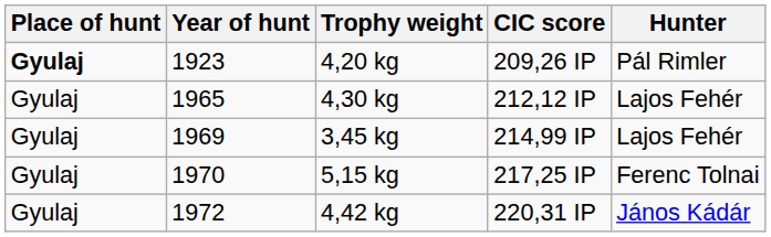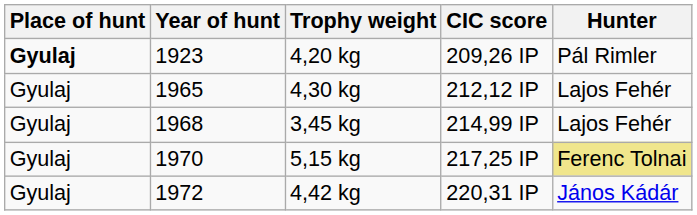 <table class="wikitable">
 <tr>
 <th>Place of hunt</th>
 <th>Year of hunt</th>
 <th>Trophy weight</th>
 <th>CIC score</th>
 <th>Hunter</th>
 </tr>
 <tr>
 <td><strong>Gyulaj</strong></td>
 <td>1923</td>
 <td>4,20 kg</td>
 <td>209,26 IP</td>
 <td>Pál Rimler</td>
 </tr>
 <tr>
 <td>Gyulaj</td>
 <td>1965</td>
 <td>4,30 kg</td>
 <td>212,12 IP</td>
 <td>Lajos Fehér</td>
 </tr>
 <tr>
 <td>Gyulaj</td>
-<td>1969</td>
+<td>1968</td>
 <td>3,45 kg</td>
 <td>214,99 IP</td>
 <td>Lajos Fehér</td>
 </tr>
 <tr>
 <td>Gyulaj</td>
 <td>1970</td>
 <td>5,15 kg</td>
 <td>217,25 IP</td>
-<td>Ferenc Tolnai</td>
+<td style="background: khaki;">Ferenc Tolnai</td>
 </tr>
 <tr>
 <td>Gyulaj</td>
 <td>1972</td>
 <td>4,42 kg</td>
 <td>220,31 IP</td>
 <td><a href='#'>János Kádár</a></td>
 </tr>
 </table>
